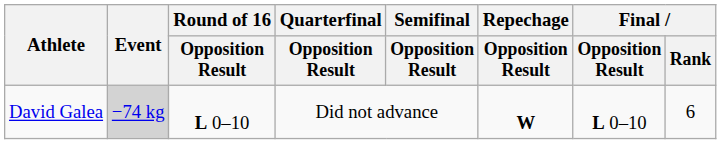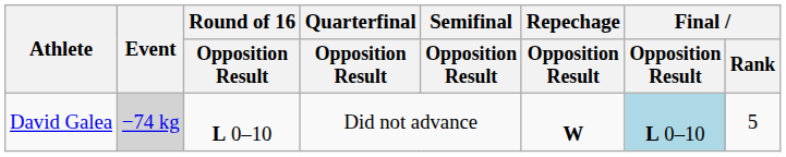 <table class="wikitable" style="font-size:90%">
 <tr>
 <th rowspan="2">Athlete</th>
 <th rowspan="2">Event</th>
 <th>Round of 16</th>
 <th>Quarterfinal</th>
 <th>Semifinal</th>
 <th>Repechage</th>
 <th colspan=2>Final / </th>
 </tr>
 <tr style="font-size: 95%">
 <th>Opposition<br>Result</th>
 <th>Opposition<br>Result</th>
 <th>Opposition<br>Result</th>
 <th>Opposition<br>Result</th>
 <th>Opposition<br>Result</th>
 <th>Rank</th>
 </tr>
 <tr align="center">
 <td align="left"><a href='#'>David Galea</a></td>
 <td align="left" style="background: lightgrey;"><a href='#'>−74 kg</a></td>
 <td><br><strong>L</strong> 0–10</td>
 <td colspan="2">Did not advance</td>
 <td><br><strong>W</strong> </td>
-<td><br><strong>L</strong> 0–10</td>
-<td>6</td>
+<td style="background: lightblue;"><br><strong>L</strong> 0–10</td>
+<td>5</td>
 </tr>
 </table>
